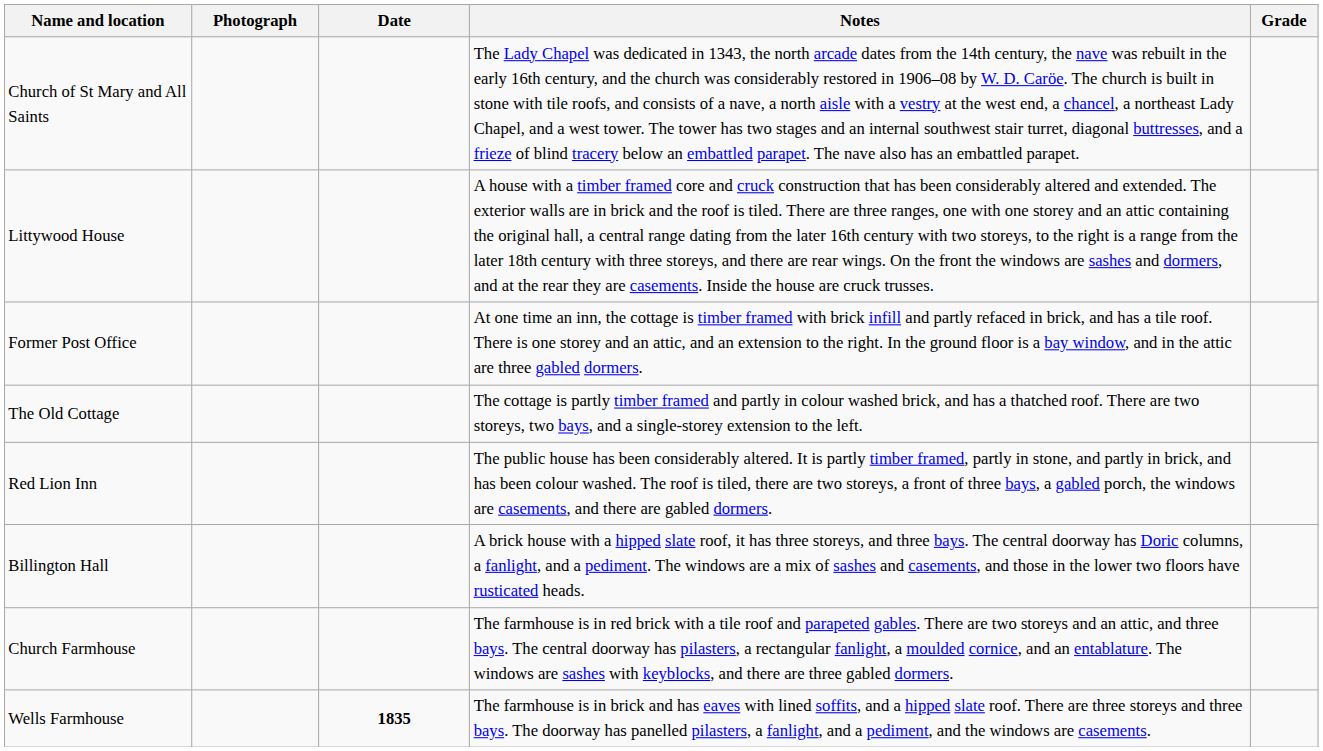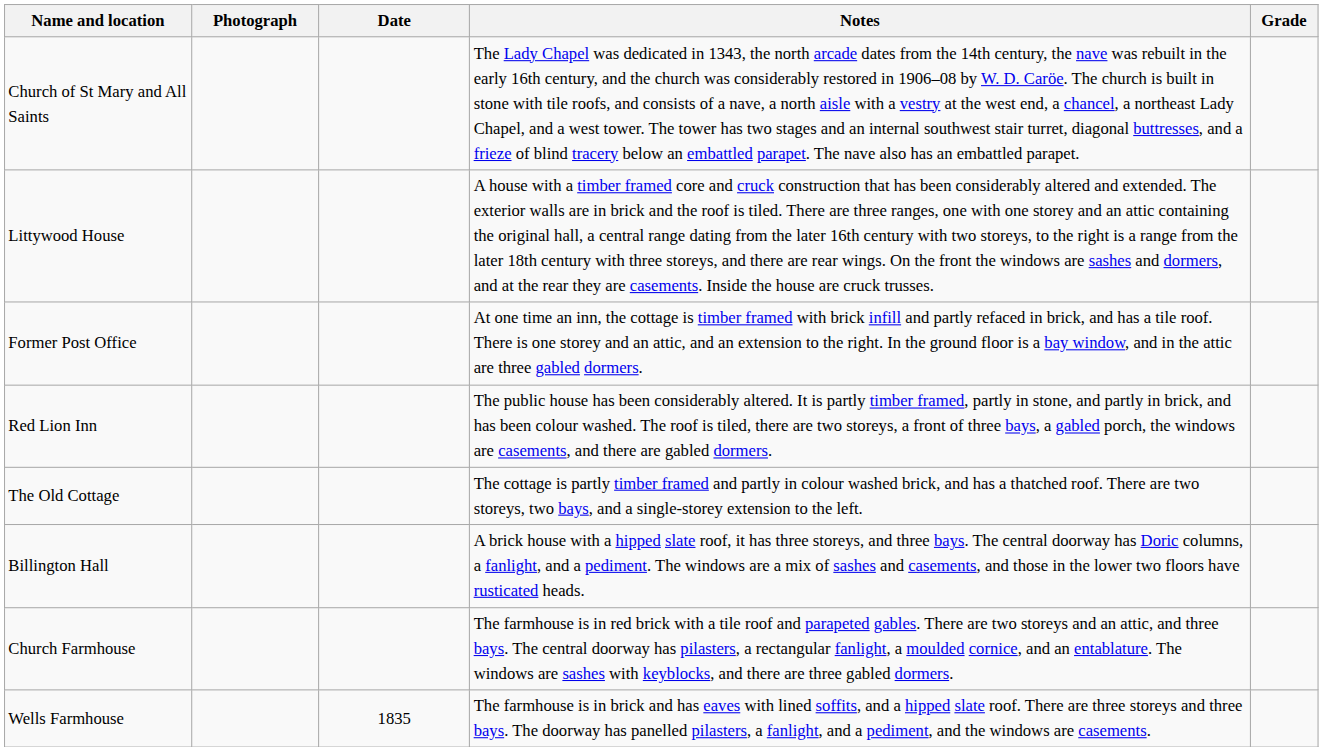 <table class="wikitable sortable plainrowheaders" style="width:100%; border:0; text-align:left; line-height:150%;">
 <tr>
 <th scope="col"  style="width:150px">Name and location</th>
 <th scope="col"  style="width:100px" class="unsortable">Photograph</th>
 <th scope="col"  style="width:120px">Date</th>
 <th scope="col"  style="width:650px" class="unsortable">Notes</th>
 <th scope="col"  style="width:50px">Grade</th>
 </tr>
 <tr>
 <td>Church of St Mary and All Saints<br><small></small></td>
 <td></td>
 <td align="center"></td>
 <td>The <a href='#'>Lady Chapel</a> was dedicated in 1343, the north <a href='#'>arcade</a> dates from the 14th century, the <a href='#'>nave</a> was rebuilt in the early 16th century, and the church was considerably restored in 1906–08 by <a href='#'>W. D. Caröe</a>.  The church is built in stone with tile roofs, and consists of a nave, a north <a href='#'>aisle</a> with a <a href='#'>vestry</a> at the west end, a <a href='#'>chancel</a>, a northeast Lady Chapel, and a west tower.  The tower has two stages and an internal southwest stair turret, diagonal <a href='#'>buttresses</a>, and a <a href='#'>frieze</a> of blind <a href='#'>tracery</a> below an <a href='#'>embattled</a> <a href='#'>parapet</a>. The nave also has an embattled parapet.</td>
 <td align="center" ></td>
 </tr>
 <tr>
 <td>Littywood House<br><small></small></td>
 <td></td>
 <td align="center"></td>
 <td>A house with a <a href='#'>timber framed</a> core and <a href='#'>cruck</a> construction that has been considerably altered and extended.  The exterior walls are in brick and the roof is tiled.  There are three ranges, one with one storey and an attic containing the original hall, a central range dating from the later 16th century with two storeys, to the right is a range from the later 18th century with three storeys, and there are rear wings.  On the front the windows are <a href='#'>sashes</a> and <a href='#'>dormers</a>, and at the rear they are <a href='#'>casements</a>.  Inside the house are cruck trusses.</td>
 <td align="center" ></td>
 </tr>
 <tr>
 <td>Former Post Office<br><small></small></td>
 <td></td>
 <td align="center"></td>
 <td>At one time an inn, the cottage is <a href='#'>timber framed</a> with brick <a href='#'>infill</a> and partly refaced in brick, and has a tile roof.  There is one storey and an attic, and an extension to the right.  In the ground floor is a <a href='#'>bay window</a>, and in the attic are three <a href='#'>gabled</a> <a href='#'>dormers</a>.</td>
 <td align="center" ></td>
 </tr>
 <tr>
+<td>Red Lion Inn<br><small></small></td>
+<td></td>
+<td align="center"></td>
+<td>The public house has been considerably altered.  It is partly <a href='#'>timber framed</a>, partly in stone, and partly in brick, and has been colour washed.  The roof is tiled, there are two storeys, a front of three <a href='#'>bays</a>, a <a href='#'>gabled</a> porch, the windows are <a href='#'>casements</a>, and there are gabled <a href='#'>dormers</a>.</td>
+<td align="center" ></td>
+</tr>
+<tr>
 <td>The Old Cottage<br><small></small></td>
 <td></td>
 <td align="center"></td>
 <td>The cottage is partly <a href='#'>timber framed</a> and partly in colour washed brick, and has a thatched roof.  There are two storeys, two <a href='#'>bays</a>, and a single-storey extension to the left.</td>
-<td align="center" ></td>
-</tr>
-<tr>
-<td>Red Lion Inn<br><small></small></td>
-<td></td>
-<td align="center"></td>
-<td>The public house has been considerably altered.  It is partly <a href='#'>timber framed</a>, partly in stone, and partly in brick, and has been colour washed.  The roof is tiled, there are two storeys, a front of three <a href='#'>bays</a>, a <a href='#'>gabled</a> porch, the windows are <a href='#'>casements</a>, and there are gabled <a href='#'>dormers</a>.</td>
 <td align="center" ></td>
 </tr>
 <tr>
 <td>Billington Hall<br><small></small></td>
 <td></td>
 <td align="center"></td>
 <td>A brick house with a <a href='#'>hipped</a> <a href='#'>slate</a> roof, it has three storeys, and three <a href='#'>bays</a>.  The central doorway has <a href='#'>Doric</a> columns, a <a href='#'>fanlight</a>, and a <a href='#'>pediment</a>.  The windows are a mix of <a href='#'>sashes</a> and <a href='#'>casements</a>, and those in the lower two floors have <a href='#'>rusticated</a> heads.</td>
 <td align="center" ></td>
 </tr>
 <tr>
 <td>Church Farmhouse<br><small></small></td>
 <td></td>
 <td align="center"></td>
 <td>The farmhouse is in red brick with a tile roof and <a href='#'>parapeted</a> <a href='#'>gables</a>.  There are two storeys and an attic, and three <a href='#'>bays</a>.  The central doorway has <a href='#'>pilasters</a>, a rectangular <a href='#'>fanlight</a>, a <a href='#'>moulded</a> <a href='#'>cornice</a>, and an <a href='#'>entablature</a>.  The windows are <a href='#'>sashes</a> with <a href='#'>keyblocks</a>, and there are three gabled <a href='#'>dormers</a>.</td>
 <td align="center" ></td>
 </tr>
 <tr>
 <td>Wells Farmhouse<br><small></small></td>
 <td></td>
-<td align="center"><strong>1835</strong></td>
+<td align="center">1835</td>
 <td>The farmhouse is in brick and has <a href='#'>eaves</a> with lined <a href='#'>soffits</a>, and a <a href='#'>hipped</a> <a href='#'>slate</a> roof.  There are three storeys and three <a href='#'>bays</a>.  The doorway has panelled <a href='#'>pilasters</a>, a <a href='#'>fanlight</a>, and a <a href='#'>pediment</a>, and the windows are <a href='#'>casements</a>.</td>
 <td align="center" ></td>
 </tr>
 <tr>
 </tr>
 </table>
